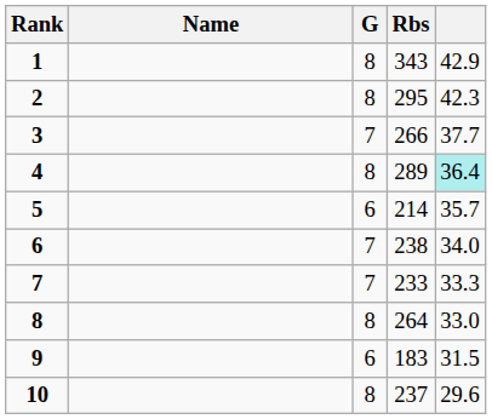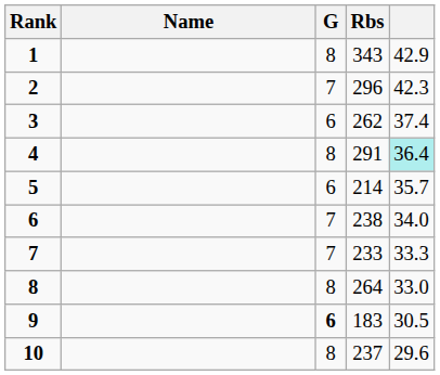 <table class="wikitable" style="text-align:center; font-size:90%;">
 <tr>
 <th width=10px>Rank</th>
 <th width=175px>Name</th>
 <th width=15px>G</th>
 <th width=10px>Rbs</th>
 <th width=10px></th>
 </tr>
 <tr>
 <td><strong>1</strong></td>
 <td align=left><strong></strong></td>
 <td>8</td>
 <td>343</td>
 <td>42.9</td>
 </tr>
 <tr>
 <td><strong>2</strong></td>
 <td align=left></td>
-<td>8</td>
-<td>295</td>
+<td>7</td>
+<td>296</td>
 <td>42.3</td>
 </tr>
 <tr>
 <td><strong>3</strong></td>
 <td align=left></td>
-<td>7</td>
-<td>266</td>
-<td>37.7</td>
+<td>6</td>
+<td>262</td>
+<td>37.4</td>
 </tr>
 <tr>
 <td><strong>4</strong></td>
 <td align=left></td>
 <td>8</td>
-<td>289</td>
+<td>291</td>
 <td style="background: paleturquoise;">36.4</td>
 </tr>
 <tr>
 <td><strong>5</strong></td>
 <td align=left></td>
 <td>6</td>
 <td>214</td>
 <td>35.7</td>
 </tr>
 <tr>
 <td><strong>6</strong></td>
 <td align=left></td>
 <td>7</td>
 <td>238</td>
 <td>34.0</td>
 </tr>
 <tr>
 <td><strong>7</strong></td>
 <td align=left></td>
 <td>7</td>
 <td>233</td>
 <td>33.3</td>
 </tr>
 <tr>
 <td><strong>8</strong></td>
 <td align=left></td>
 <td>8</td>
 <td>264</td>
 <td>33.0</td>
 </tr>
 <tr>
 <td><strong>9</strong></td>
 <td align=left></td>
-<td>6</td>
+<td><strong>6</strong></td>
 <td>183</td>
-<td>31.5</td>
+<td>30.5</td>
 </tr>
 <tr>
 <td><strong>10</strong></td>
 <td align=left></td>
 <td>8</td>
 <td>237</td>
 <td>29.6</td>
 </tr>
 </table>
